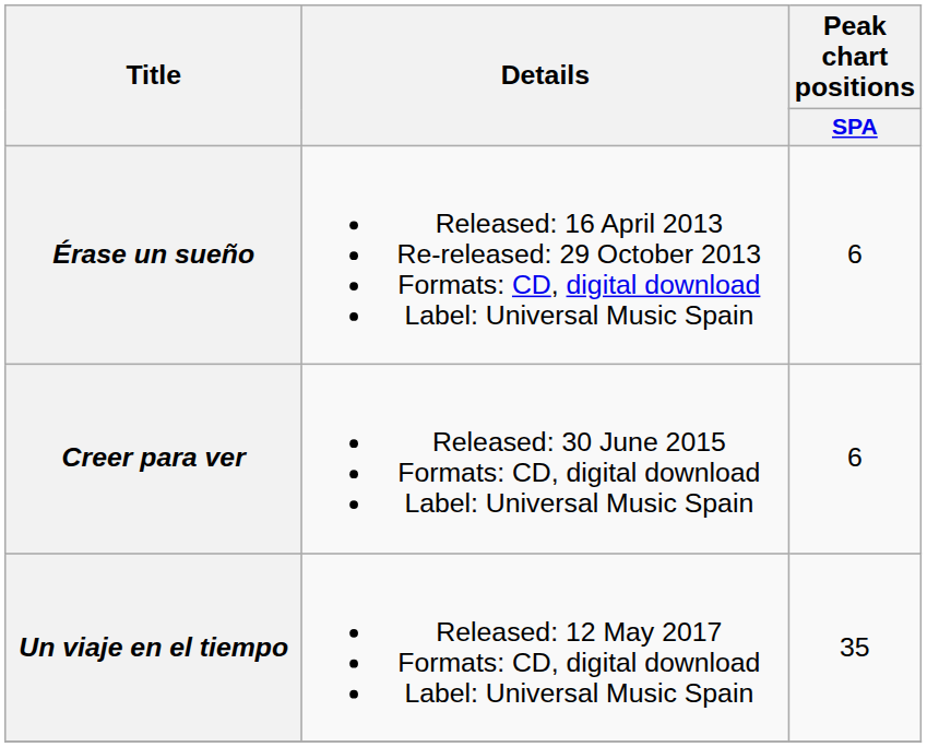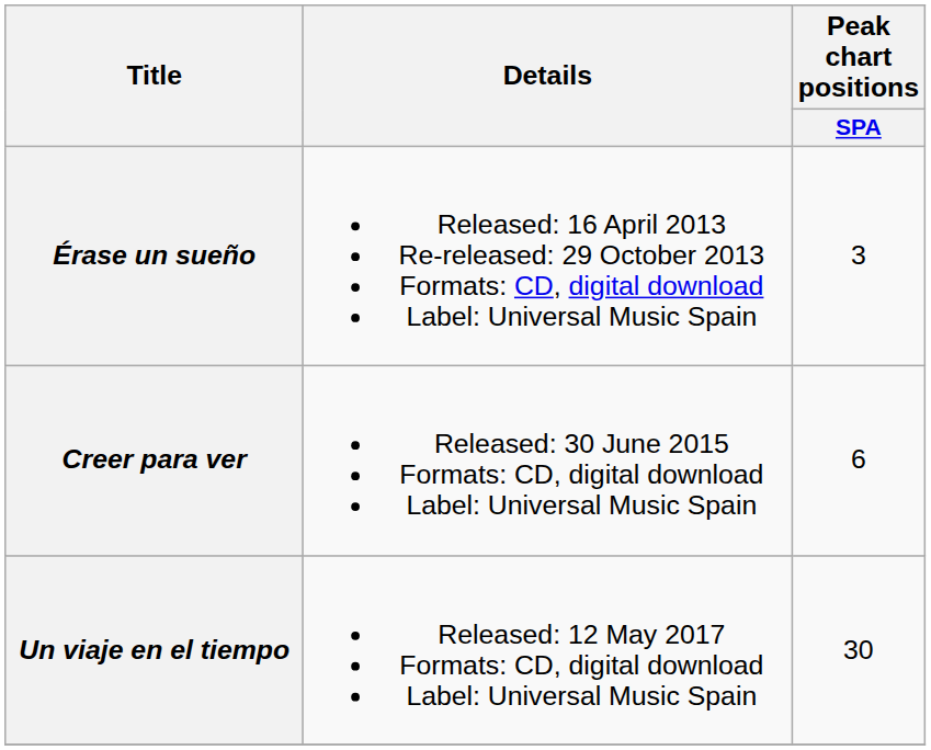 <table class="wikitable plainrowheaders" style="text-align:center;">
 <tr>
 <th scope="col" rowspan="2" style="width:10.5em;">Title</th>
 <th scope="col" rowspan="2" style="width:17.5em;">Details</th>
 <th scope="col" colspan="1">Peak chart positions</th>
 </tr>
 <tr>
 <th scope="col" style="width:3em;font-size:85%;"><a href='#'>SPA</a><br></th>
 </tr>
 <tr>
 <th scope="row"><em>Érase un sueño</em></th>
 <td><br><ul><li>Released: 16 April 2013</li><li>Re-released: 29 October 2013</li><li>Formats: <a href='#'>CD</a>, <a href='#'>digital download</a></li><li>Label: Universal Music Spain</li></ul></td>
-<td>6</td>
+<td>3</td>
 </tr>
 <tr>
 <th scope="row"><em>Creer para ver</em></th>
 <td><br><ul><li>Released: 30 June 2015</li><li>Formats: CD, digital download</li><li>Label: Universal Music Spain</li></ul></td>
 <td>6</td>
 </tr>
 <tr>
 <th scope="row"><em>Un viaje en el tiempo</em></th>
 <td><br><ul><li>Released: 12 May 2017</li><li>Formats: CD, digital download</li><li>Label: Universal Music Spain</li></ul></td>
-<td>35<br></td>
+<td>30<br></td>
 </tr>
 <tr>
 </tr>
 </table>
